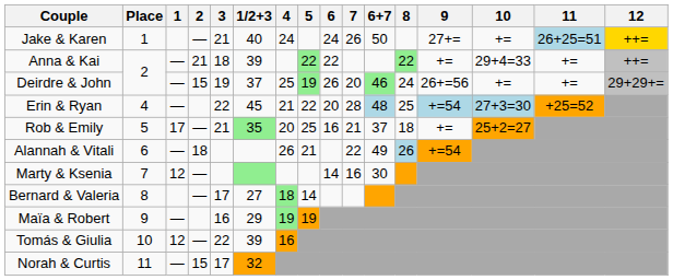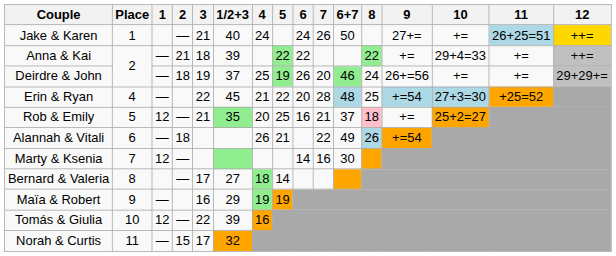 <table class="wikitable sortable" style="margin: auto; text-align: center;">
 <tr>
 <th>Couple</th>
 <th>Place</th>
 <th>1</th>
 <th>2</th>
 <th>3</th>
 <th>1/2+3</th>
 <th>4</th>
 <th>5</th>
 <th>6</th>
 <th>7</th>
 <th>6+7</th>
 <th>8</th>
 <th>9</th>
 <th>10</th>
 <th>11</th>
 <th>12</th>
 </tr>
 <tr>
 <td>Jake & Karen</td>
 <td>1</td>
 <td></td>
 <td>—</td>
 <td>21</td>
 <td>40</td>
 <td>24</td>
 <td></td>
 <td>24</td>
 <td>26</td>
 <td>50</td>
 <td></td>
 <td>27+=</td>
 <td>+=</td>
 <td bgcolor=Lightblue>26+25=51</td>
 <td bgcolor=Gold>++=</td>
 </tr>
 <tr>
 <td>Anna & Kai</td>
 <td rowspan="2">2</td>
 <td>—</td>
 <td>21</td>
 <td>18</td>
 <td>39</td>
 <td></td>
 <td bgcolor=Lightgreen>22</td>
 <td>22</td>
 <td></td>
 <td></td>
 <td bgcolor=Lightgreen>22</td>
 <td>+=</td>
 <td>29+4=33</td>
 <td>+=</td>
 <td bgcolor=Silver>++=</td>
 </tr>
 <tr>
 <td>Deirdre & John</td>
 <td>—</td>
-<td>15</td>
+<td>18</td>
 <td>19</td>
 <td>37</td>
 <td>25</td>
 <td bgcolor=Lightgreen>19</td>
 <td>26</td>
 <td>20</td>
 <td bgcolor=Lightgreen>46</td>
 <td>24</td>
 <td>26+=56</td>
 <td>+=</td>
 <td>+=</td>
 <td bgcolor=Silver>29+29+=</td>
 </tr>
 <tr>
 <td>Erin & Ryan</td>
 <td>4</td>
 <td>—</td>
 <td></td>
 <td>22</td>
 <td>45</td>
 <td>21</td>
 <td>22</td>
 <td>20</td>
 <td>28</td>
 <td bgcolor=Lightblue>48</td>
 <td>25</td>
 <td bgcolor=Lightblue>+=54</td>
 <td bgcolor=Lightblue>27+3=30</td>
 <td bgcolor=Orange>+25=52</td>
 <td colspan="1" style="background:darkgrey;"></td>
 </tr>
 <tr>
 <td>Rob & Emily</td>
 <td>5</td>
-<td>17</td>
+<td>12</td>
 <td>—</td>
 <td>21</td>
 <td bgcolor=Lightgreen>35</td>
 <td>20</td>
 <td>25</td>
 <td>16</td>
 <td>21</td>
 <td>37</td>
-<td>18</td>
+<td style="background: pink;">18</td>
 <td>+=</td>
 <td bgcolor=Orange>25+2=27</td>
 <td colspan="2" style="background:darkgrey;"></td>
 </tr>
 <tr>
 <td>Alannah & Vitali</td>
 <td>6</td>
 <td>—</td>
 <td>18</td>
 <td></td>
 <td></td>
 <td>26</td>
 <td>21</td>
 <td></td>
 <td>22</td>
 <td>49</td>
 <td bgcolor=Lightblue>26</td>
 <td bgcolor=Orange>+=54</td>
 <td colspan="3" style="background:darkgrey;"></td>
 </tr>
 <tr>
 <td>Marty & Ksenia</td>
 <td>7</td>
 <td>12</td>
 <td>—</td>
 <td></td>
 <td bgcolor=Lightgreen></td>
 <td></td>
 <td></td>
 <td>14</td>
 <td>16</td>
 <td>30</td>
 <td bgcolor=Orange></td>
 <td colspan="4" style="background:darkgrey;"></td>
 </tr>
 <tr>
 <td>Bernard & Valeria</td>
 <td>8</td>
 <td></td>
 <td>—</td>
 <td>17</td>
 <td>27</td>
 <td bgcolor=lightgreen>18</td>
 <td>14</td>
 <td></td>
 <td></td>
 <td bgcolor=Orange></td>
 <td colspan="5" style="background:darkgrey;"></td>
 </tr>
 <tr>
 <td>Maïa & Robert</td>
 <td>9</td>
 <td>—</td>
 <td></td>
 <td>16</td>
 <td>29</td>
 <td bgcolor=lightgreen>19</td>
 <td bgcolor=orange>19</td>
 <td colspan="8" style="background:darkgrey;"></td>
 </tr>
 <tr>
 <td>Tomás & Giulia</td>
 <td>10</td>
 <td>12</td>
 <td>—</td>
 <td>22</td>
 <td>39</td>
 <td bgcolor=orange>16</td>
 <td colspan="9" style="background:darkgrey;"></td>
 </tr>
 <tr>
 <td>Norah & Curtis</td>
 <td>11</td>
 <td>—</td>
 <td>15</td>
 <td>17</td>
 <td bgcolor=Orange>32</td>
 <td colspan="10" style="background:darkgrey;"></td>
 </tr>
 </table>
